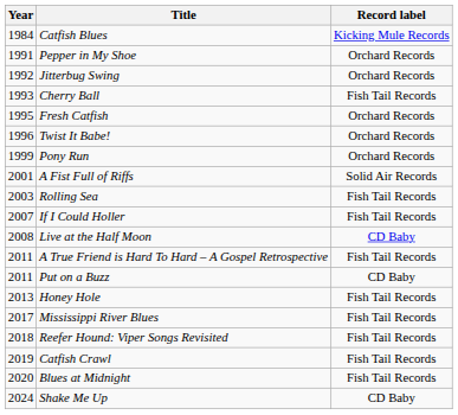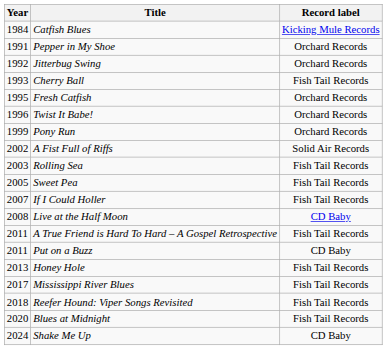 <table class="wikitable sortable">
 <tr>
 <th>Year</th>
 <th>Title</th>
 <th>Record label</th>
 </tr>
 <tr>
 <td>1984</td>
 <td><em>Catfish Blues</em></td>
 <td style="text-align:center;"><a href='#'>Kicking Mule Records</a></td>
 </tr>
 <tr>
 <td>1991</td>
 <td><em>Pepper in My Shoe</em></td>
 <td style="text-align:center;">Orchard Records</td>
 </tr>
 <tr>
 <td>1992</td>
 <td><em>Jitterbug Swing</em></td>
 <td style="text-align:center;">Orchard Records</td>
 </tr>
 <tr>
 <td>1993</td>
 <td><em>Cherry Ball</em></td>
 <td style="text-align:center;">Fish Tail Records</td>
 </tr>
 <tr>
 <td>1995</td>
 <td><em>Fresh Catfish</em></td>
 <td style="text-align:center;">Orchard Records</td>
 </tr>
 <tr>
 <td>1996</td>
 <td><em>Twist It Babe!</em></td>
 <td style="text-align:center;">Orchard Records</td>
 </tr>
 <tr>
 <td>1999</td>
 <td><em>Pony Run</em></td>
 <td style="text-align:center;">Orchard Records</td>
 </tr>
 <tr>
-<td>2001</td>
+<td>2002</td>
 <td><em>A Fist Full of Riffs</em></td>
 <td style="text-align:center;">Solid Air Records</td>
 </tr>
 <tr>
 <td>2003</td>
 <td><em>Rolling Sea</em></td>
+<td style="text-align:center;">Fish Tail Records</td>
+</tr>
+<tr>
+<td>2005</td>
+<td><em>Sweet Pea</em></td>
 <td style="text-align:center;">Fish Tail Records</td>
 </tr>
 <tr>
 <td>2007</td>
 <td><em>If I Could Holler</em></td>
 <td style="text-align:center;">Fish Tail Records</td>
 </tr>
 <tr>
 <td>2008</td>
 <td><em>Live at the Half Moon</em></td>
 <td style="text-align:center;"><a href='#'>CD Baby</a></td>
 </tr>
 <tr>
 <td>2011</td>
 <td><em>A True Friend is Hard To Hard – A Gospel Retrospective</em></td>
 <td style="text-align:center;">Fish Tail Records</td>
 </tr>
 <tr>
 <td>2011</td>
 <td><em>Put on a Buzz</em></td>
 <td style="text-align:center;">CD Baby</td>
 </tr>
 <tr>
 <td>2013</td>
 <td><em>Honey Hole</em></td>
 <td style="text-align:center;">Fish Tail Records</td>
 </tr>
 <tr>
 <td>2017</td>
 <td><em>Mississippi River Blues</em></td>
 <td style="text-align:center;">Fish Tail Records</td>
 </tr>
 <tr>
 <td>2018</td>
 <td><em>Reefer Hound: Viper Songs Revisited</em></td>
 <td style="text-align:center;">Fish Tail Records</td>
 </tr>
 <tr>
-<td>2019</td>
-<td><em>Catfish Crawl</em></td>
-<td style="text-align:center;">Fish Tail Records</td>
-</tr>
-<tr>
 <td>2020</td>
 <td><em>Blues at Midnight</em></td>
 <td style="text-align:center;">Fish Tail Records</td>
 </tr>
 <tr>
 <td>2024</td>
 <td><em>Shake Me Up</em></td>
 <td style="text-align:center;">CD Baby</td>
 </tr>
 </table>
